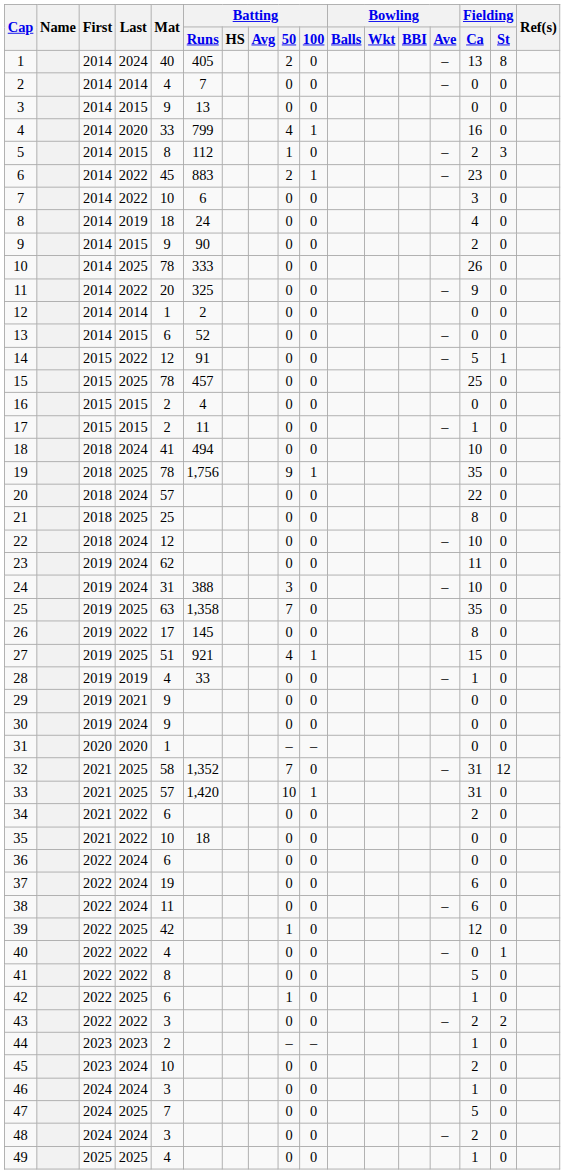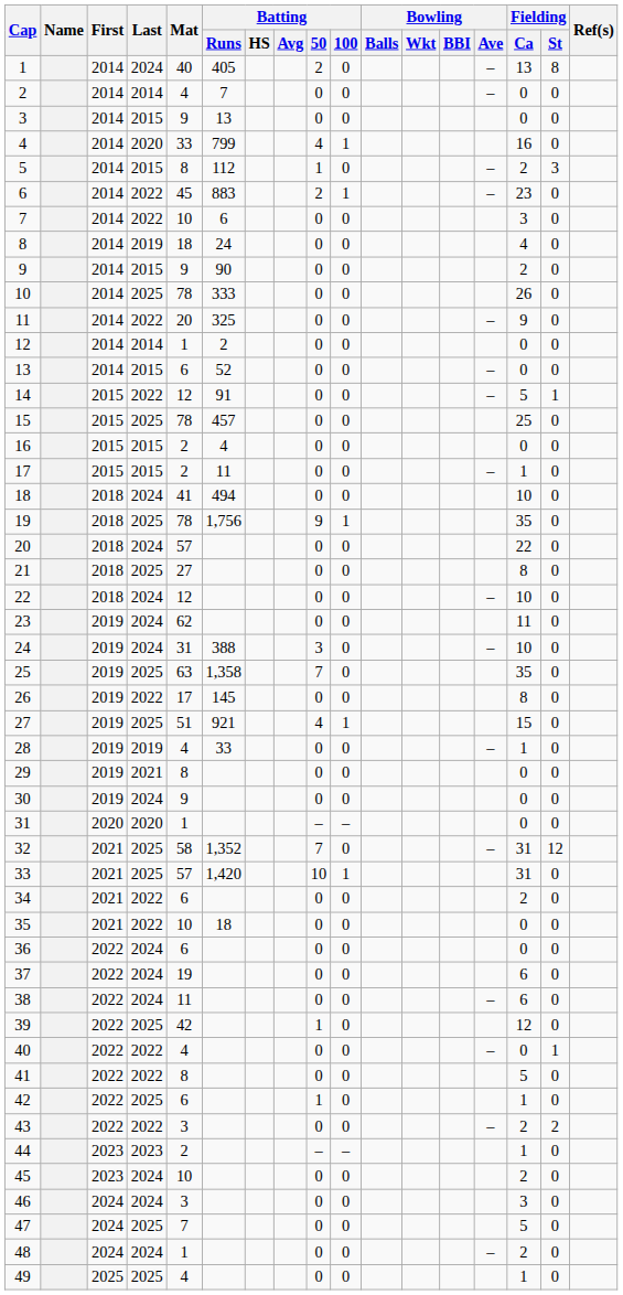 <table class="wikitable plainrowheaders sortable" style="text-align:center; font-size:100%">
 <tr class="unsortable">
 <th scope="col" colspan=1 rowspan=2><a href='#'>Cap</a></th>
 <th scope="col" colspan=1 rowspan=2>Name</th>
 <th scope="col" colspan=1 rowspan=2>First</th>
 <th scope="col" colspan=1 rowspan=2>Last</th>
 <th scope="col" colspan=1 rowspan=2>Mat</th>
 <th scope="col" colspan=5><a href='#'>Batting</a></th>
 <th scope="col" colspan=4><a href='#'>Bowling</a></th>
 <th scope="col" colspan=2><a href='#'>Fielding</a></th>
 <th scope="col" colspan=1 rowspan=2 class="unsortable">Ref(s)</th>
 </tr>
 <tr align="center">
 <th scope="col"><a href='#'>Runs</a></th>
 <th scope="col">HS</th>
 <th scope="col"><a href='#'>Avg</a></th>
 <th scope="col"><a href='#'>50</a></th>
 <th scope="col"><a href='#'>100</a></th>
 <th scope="col"><a href='#'>Balls</a></th>
 <th scope="col"><a href='#'>Wkt</a></th>
 <th scope="col"><a href='#'>BBI</a></th>
 <th scope="col"><a href='#'>Ave</a></th>
 <th scope="col"><a href='#'>Ca</a></th>
 <th scope="col"><a href='#'>St</a></th>
 </tr>
 <tr align="center">
 <td>1</td>
 <th scope="row"> </th>
 <td>2014</td>
 <td>2024</td>
 <td>40</td>
 <td>405</td>
 <td></td>
 <td></td>
 <td>2</td>
 <td>0</td>
 <td></td>
 <td></td>
 <td></td>
 <td>–</td>
 <td>13</td>
 <td>8</td>
 <td></td>
 </tr>
 <tr align="center">
 <td>2</td>
 <th scope="row"></th>
 <td>2014</td>
 <td>2014</td>
 <td>4</td>
 <td>7</td>
 <td></td>
 <td></td>
 <td>0</td>
 <td>0</td>
 <td></td>
 <td></td>
 <td></td>
 <td>–</td>
 <td>0</td>
 <td>0</td>
 <td></td>
 </tr>
 <tr align="center">
 <td>3</td>
 <th scope="row"></th>
 <td>2014</td>
 <td>2015</td>
 <td>9</td>
 <td>13</td>
 <td></td>
 <td></td>
 <td>0</td>
 <td>0</td>
 <td></td>
 <td></td>
 <td></td>
 <td></td>
 <td>0</td>
 <td>0</td>
 <td></td>
 </tr>
 <tr align="center">
 <td>4</td>
 <th scope="row"> </th>
 <td>2014</td>
 <td>2020</td>
 <td>33</td>
 <td>799</td>
 <td></td>
 <td></td>
 <td>4</td>
 <td>1</td>
 <td></td>
 <td></td>
 <td></td>
 <td></td>
 <td>16</td>
 <td>0</td>
 <td></td>
 </tr>
 <tr align="center">
 <td>5</td>
 <th scope="row"> </th>
 <td>2014</td>
 <td>2015</td>
 <td>8</td>
 <td>112</td>
 <td></td>
 <td></td>
 <td>1</td>
 <td>0</td>
 <td></td>
 <td></td>
 <td></td>
 <td>–</td>
 <td>2</td>
 <td>3</td>
 <td></td>
 </tr>
 <tr align="center">
 <td>6</td>
 <th scope="row"> </th>
 <td>2014</td>
 <td>2022</td>
 <td>45</td>
 <td>883</td>
 <td></td>
 <td></td>
 <td>2</td>
 <td>1</td>
 <td></td>
 <td></td>
 <td></td>
 <td>–</td>
 <td>23</td>
 <td>0</td>
 <td></td>
 </tr>
 <tr align="center">
 <td>7</td>
 <th scope="row"></th>
 <td>2014</td>
 <td>2022</td>
 <td>10</td>
 <td>6</td>
 <td></td>
 <td></td>
 <td>0</td>
 <td>0</td>
 <td></td>
 <td></td>
 <td></td>
 <td></td>
 <td>3</td>
 <td>0</td>
 <td></td>
 </tr>
 <tr align="center">
 <td>8</td>
 <th scope="row"></th>
 <td>2014</td>
 <td>2019</td>
 <td>18</td>
 <td>24</td>
 <td></td>
 <td></td>
 <td>0</td>
 <td>0</td>
 <td></td>
 <td></td>
 <td></td>
 <td></td>
 <td>4</td>
 <td>0</td>
 <td></td>
 </tr>
 <tr align="center">
 <td>9</td>
 <th scope="row"></th>
 <td>2014</td>
 <td>2015</td>
 <td>9</td>
 <td>90</td>
 <td></td>
 <td></td>
 <td>0</td>
 <td>0</td>
 <td></td>
 <td></td>
 <td></td>
 <td></td>
 <td>2</td>
 <td>0</td>
 <td></td>
 </tr>
 <tr align="center">
 <td>10</td>
 <th scope="row"></th>
 <td>2014</td>
 <td>2025</td>
 <td>78</td>
 <td>333</td>
 <td></td>
 <td></td>
 <td>0</td>
 <td>0</td>
 <td></td>
 <td></td>
 <td></td>
 <td></td>
 <td>26</td>
 <td>0</td>
 <td></td>
 </tr>
 <tr align="center">
 <td>11</td>
 <th scope="row"></th>
 <td>2014</td>
 <td>2022</td>
 <td>20</td>
 <td>325</td>
 <td></td>
 <td></td>
 <td>0</td>
 <td>0</td>
 <td></td>
 <td></td>
 <td></td>
 <td>–</td>
 <td>9</td>
 <td>0</td>
 <td></td>
 </tr>
 <tr align="center">
 <td>12</td>
 <th scope="row"></th>
 <td>2014</td>
 <td>2014</td>
 <td>1</td>
 <td>2</td>
 <td></td>
 <td></td>
 <td>0</td>
 <td>0</td>
 <td></td>
 <td></td>
 <td></td>
 <td></td>
 <td>0</td>
 <td>0</td>
 <td></td>
 </tr>
 <tr align="center">
 <td>13</td>
 <th scope="row"></th>
 <td>2014</td>
 <td>2015</td>
 <td>6</td>
 <td>52</td>
 <td></td>
 <td></td>
 <td>0</td>
 <td>0</td>
 <td></td>
 <td></td>
 <td></td>
 <td>–</td>
 <td>0</td>
 <td>0</td>
 <td></td>
 </tr>
 <tr align="center">
 <td>14</td>
 <th scope="row"> </th>
 <td>2015</td>
 <td>2022</td>
 <td>12</td>
 <td>91</td>
 <td></td>
 <td></td>
 <td>0</td>
 <td>0</td>
 <td></td>
 <td></td>
 <td></td>
 <td>–</td>
 <td>5</td>
 <td>1</td>
 <td></td>
 </tr>
 <tr align="center">
 <td>15</td>
 <th scope="row"></th>
 <td>2015</td>
 <td>2025</td>
 <td>78</td>
 <td>457</td>
 <td></td>
 <td></td>
 <td>0</td>
 <td>0</td>
 <td></td>
 <td></td>
 <td></td>
 <td></td>
 <td>25</td>
 <td>0</td>
 <td></td>
 </tr>
 <tr align="center">
 <td>16</td>
 <th scope="row"></th>
 <td>2015</td>
 <td>2015</td>
 <td>2</td>
 <td>4</td>
 <td></td>
 <td></td>
 <td>0</td>
 <td>0</td>
 <td></td>
 <td></td>
 <td></td>
 <td></td>
 <td>0</td>
 <td>0</td>
 <td></td>
 </tr>
 <tr align="center">
 <td>17</td>
 <th scope="row"></th>
 <td>2015</td>
 <td>2015</td>
 <td>2</td>
 <td>11</td>
 <td></td>
 <td></td>
 <td>0</td>
 <td>0</td>
 <td></td>
 <td></td>
 <td></td>
 <td>–</td>
 <td>1</td>
 <td>0</td>
 <td></td>
 </tr>
 <tr align="center">
 <td>18</td>
 <th scope="row"></th>
 <td>2018</td>
 <td>2024</td>
 <td>41</td>
 <td>494</td>
 <td></td>
 <td></td>
 <td>0</td>
 <td>0</td>
 <td></td>
 <td></td>
 <td></td>
 <td></td>
 <td>10</td>
 <td>0</td>
 <td></td>
 </tr>
 <tr align="center">
 <td>19</td>
 <th scope="row"></th>
 <td>2018</td>
 <td>2025</td>
 <td>78</td>
 <td>1,756</td>
 <td></td>
 <td></td>
 <td>9</td>
 <td>1</td>
 <td></td>
 <td></td>
 <td></td>
 <td></td>
 <td>35</td>
 <td>0</td>
 <td></td>
 </tr>
 <tr align="center">
 <td>20</td>
 <th scope="row"> </th>
 <td>2018</td>
 <td>2024</td>
 <td>57</td>
 <td></td>
 <td></td>
 <td></td>
 <td>0</td>
 <td>0</td>
 <td></td>
 <td></td>
 <td></td>
 <td></td>
 <td>22</td>
 <td>0</td>
 <td></td>
 </tr>
 <tr align="center">
 <td>21</td>
 <th scope="row"></th>
 <td>2018</td>
 <td>2025</td>
-<td>25</td>
+<td>27</td>
 <td></td>
 <td></td>
 <td></td>
 <td>0</td>
 <td>0</td>
 <td></td>
 <td></td>
 <td></td>
 <td></td>
 <td>8</td>
 <td>0</td>
 <td></td>
 </tr>
 <tr align="center">
 <td>22</td>
 <th scope="row"> </th>
 <td>2018</td>
 <td>2024</td>
 <td>12</td>
 <td></td>
 <td></td>
 <td></td>
 <td>0</td>
 <td>0</td>
 <td></td>
 <td></td>
 <td></td>
 <td>–</td>
 <td>10</td>
 <td>0</td>
 <td></td>
 </tr>
 <tr align="center">
 <td>23</td>
 <th scope="row"></th>
 <td>2019</td>
 <td>2024</td>
 <td>62</td>
 <td></td>
 <td></td>
 <td></td>
 <td>0</td>
 <td>0</td>
 <td></td>
 <td></td>
 <td></td>
 <td></td>
 <td>11</td>
 <td>0</td>
 <td></td>
 </tr>
 <tr align="center">
 <td>24</td>
 <th scope="row"></th>
 <td>2019</td>
 <td>2024</td>
 <td>31</td>
 <td>388</td>
 <td></td>
 <td></td>
 <td>3</td>
 <td>0</td>
 <td></td>
 <td></td>
 <td></td>
 <td>–</td>
 <td>10</td>
 <td>0</td>
 <td></td>
 </tr>
 <tr align="center">
 <td>25</td>
 <th scope="row"></th>
 <td>2019</td>
 <td>2025</td>
 <td>63</td>
 <td>1,358</td>
 <td></td>
 <td></td>
 <td>7</td>
 <td>0</td>
 <td></td>
 <td></td>
 <td></td>
 <td></td>
 <td>35</td>
 <td>0</td>
 <td></td>
 </tr>
 <tr align="center">
 <td>26</td>
 <th scope="row"></th>
 <td>2019</td>
 <td>2022</td>
 <td>17</td>
 <td>145</td>
 <td></td>
 <td></td>
 <td>0</td>
 <td>0</td>
 <td></td>
 <td></td>
 <td></td>
 <td></td>
 <td>8</td>
 <td>0</td>
 <td></td>
 </tr>
 <tr align="center">
 <td>27</td>
 <th scope="row"></th>
 <td>2019</td>
 <td>2025</td>
 <td>51</td>
 <td>921</td>
 <td></td>
 <td></td>
 <td>4</td>
 <td>1</td>
 <td></td>
 <td></td>
 <td></td>
 <td></td>
 <td>15</td>
 <td>0</td>
 <td></td>
 </tr>
 <tr align="center">
 <td>28</td>
 <th scope="row"></th>
 <td>2019</td>
 <td>2019</td>
 <td>4</td>
 <td>33</td>
 <td></td>
 <td></td>
 <td>0</td>
 <td>0</td>
 <td></td>
 <td></td>
 <td></td>
 <td>–</td>
 <td>1</td>
 <td>0</td>
 <td></td>
 </tr>
 <tr align="center">
 <td>29</td>
 <th scope="row"></th>
 <td>2019</td>
 <td>2021</td>
-<td>9</td>
+<td>8</td>
 <td></td>
 <td></td>
 <td></td>
 <td>0</td>
 <td>0</td>
 <td></td>
 <td></td>
 <td></td>
 <td></td>
 <td>0</td>
 <td>0</td>
 <td></td>
 </tr>
 <tr align="center">
 <td>30</td>
 <th scope="row"></th>
 <td>2019</td>
 <td>2024</td>
 <td>9</td>
 <td></td>
 <td></td>
 <td></td>
 <td>0</td>
 <td>0</td>
 <td></td>
 <td></td>
 <td></td>
 <td></td>
 <td>0</td>
 <td>0</td>
 <td></td>
 </tr>
 <tr align="center">
 <td>31</td>
 <th scope="row"></th>
 <td>2020</td>
 <td>2020</td>
 <td>1</td>
 <td></td>
 <td></td>
 <td></td>
 <td>–</td>
 <td>–</td>
 <td></td>
 <td></td>
 <td></td>
 <td></td>
 <td>0</td>
 <td>0</td>
 <td></td>
 </tr>
 <tr align="center">
 <td>32</td>
 <th scope="row"> </th>
 <td>2021</td>
 <td>2025</td>
 <td>58</td>
 <td>1,352</td>
 <td></td>
 <td></td>
 <td>7</td>
 <td>0</td>
 <td></td>
 <td></td>
 <td></td>
 <td>–</td>
 <td>31</td>
 <td>12</td>
 <td></td>
 </tr>
 <tr align="center">
 <td>33</td>
 <th scope="row"></th>
 <td>2021</td>
 <td>2025</td>
 <td>57</td>
 <td>1,420</td>
 <td></td>
 <td></td>
 <td>10</td>
 <td>1</td>
 <td></td>
 <td></td>
 <td></td>
 <td></td>
 <td>31</td>
 <td>0</td>
 <td></td>
 </tr>
 <tr align="center">
 <td>34</td>
 <th scope="row"></th>
 <td>2021</td>
 <td>2022</td>
 <td>6</td>
 <td></td>
 <td></td>
 <td></td>
 <td>0</td>
 <td>0</td>
 <td></td>
 <td></td>
 <td></td>
 <td></td>
 <td>2</td>
 <td>0</td>
 <td></td>
 </tr>
 <tr align="center">
 <td>35</td>
 <th scope="row"></th>
 <td>2021</td>
 <td>2022</td>
 <td>10</td>
 <td>18</td>
 <td></td>
 <td></td>
 <td>0</td>
 <td>0</td>
 <td></td>
 <td></td>
 <td></td>
 <td></td>
 <td>0</td>
 <td>0</td>
 <td></td>
 </tr>
 <tr align="center">
 <td>36</td>
 <th scope="row"></th>
 <td>2022</td>
 <td>2024</td>
 <td>6</td>
 <td></td>
 <td></td>
 <td></td>
 <td>0</td>
 <td>0</td>
 <td></td>
 <td></td>
 <td></td>
 <td></td>
 <td>0</td>
 <td>0</td>
 <td></td>
 </tr>
 <tr align="center">
 <td>37</td>
 <th scope="row"></th>
 <td>2022</td>
 <td>2024</td>
 <td>19</td>
 <td></td>
 <td></td>
 <td></td>
 <td>0</td>
 <td>0</td>
 <td></td>
 <td></td>
 <td></td>
 <td></td>
 <td>6</td>
 <td>0</td>
 <td></td>
 </tr>
 <tr align="center">
 <td>38</td>
 <th scope="row"></th>
 <td>2022</td>
 <td>2024</td>
 <td>11</td>
 <td></td>
 <td></td>
 <td></td>
 <td>0</td>
 <td>0</td>
 <td></td>
 <td></td>
 <td></td>
 <td>–</td>
 <td>6</td>
 <td>0</td>
 <td></td>
 </tr>
 <tr align="center">
 <td>39</td>
 <th scope="row"></th>
 <td>2022</td>
 <td>2025</td>
 <td>42</td>
 <td></td>
 <td></td>
 <td></td>
 <td>1</td>
 <td>0</td>
 <td></td>
 <td></td>
 <td></td>
 <td></td>
 <td>12</td>
 <td>0</td>
 <td></td>
 </tr>
 <tr align="center">
 <td>40</td>
 <th scope="row"> </th>
 <td>2022</td>
 <td>2022</td>
 <td>4</td>
 <td></td>
 <td></td>
 <td></td>
 <td>0</td>
 <td>0</td>
 <td></td>
 <td></td>
 <td></td>
 <td>–</td>
 <td>0</td>
 <td>1</td>
 <td></td>
 </tr>
 <tr align="center">
 <td>41</td>
 <th scope="row"></th>
 <td>2022</td>
 <td>2022</td>
 <td>8</td>
 <td></td>
 <td></td>
 <td></td>
 <td>0</td>
 <td>0</td>
 <td></td>
 <td></td>
 <td></td>
 <td></td>
 <td>5</td>
 <td>0</td>
 <td></td>
 </tr>
 <tr align="center">
 <td>42</td>
 <th scope="row"></th>
 <td>2022</td>
 <td>2025</td>
 <td>6</td>
 <td></td>
 <td></td>
 <td></td>
 <td>1</td>
 <td>0</td>
 <td></td>
 <td></td>
 <td></td>
 <td></td>
 <td>1</td>
 <td>0</td>
 <td></td>
 </tr>
 <tr align="center">
 <td>43</td>
 <th scope="row"> </th>
 <td>2022</td>
 <td>2022</td>
 <td>3</td>
 <td></td>
 <td></td>
 <td></td>
 <td>0</td>
 <td>0</td>
 <td></td>
 <td></td>
 <td></td>
 <td>–</td>
 <td>2</td>
 <td>2</td>
 <td></td>
 </tr>
 <tr align="center">
 <td>44</td>
 <th scope="row"></th>
 <td>2023</td>
 <td>2023</td>
 <td>2</td>
 <td></td>
 <td></td>
 <td></td>
 <td>–</td>
 <td>–</td>
 <td></td>
 <td></td>
 <td></td>
 <td></td>
 <td>1</td>
 <td>0</td>
 <td></td>
 </tr>
 <tr align="center">
 <td>45</td>
 <th scope="row"></th>
 <td>2023</td>
 <td>2024</td>
 <td>10</td>
 <td></td>
 <td></td>
 <td></td>
 <td>0</td>
 <td>0</td>
 <td></td>
 <td></td>
 <td></td>
 <td></td>
 <td>2</td>
 <td>0</td>
 <td></td>
 </tr>
 <tr align="center">
 <td>46</td>
 <th scope="row"></th>
 <td>2024</td>
 <td>2024</td>
 <td>3</td>
 <td></td>
 <td></td>
 <td></td>
 <td>0</td>
 <td>0</td>
 <td></td>
 <td></td>
 <td></td>
 <td></td>
-<td>1</td>
+<td>3</td>
 <td>0</td>
 <td></td>
 </tr>
 <tr align="center">
 <td>47</td>
 <th scope="row"></th>
 <td>2024</td>
 <td>2025</td>
 <td>7</td>
 <td></td>
 <td></td>
 <td></td>
 <td>0</td>
 <td>0</td>
 <td></td>
 <td></td>
 <td></td>
 <td></td>
 <td>5</td>
 <td>0</td>
 <td></td>
 </tr>
 <tr align="center">
 <td>48</td>
 <th scope="row"></th>
 <td>2024</td>
 <td>2024</td>
-<td>3</td>
+<td>1</td>
 <td></td>
 <td></td>
 <td></td>
 <td>0</td>
 <td>0</td>
 <td></td>
 <td></td>
 <td></td>
 <td>–</td>
 <td>2</td>
 <td>0</td>
 <td></td>
 </tr>
 <tr align="center">
 <td>49</td>
 <th scope="row"></th>
 <td>2025</td>
 <td>2025</td>
 <td>4</td>
 <td></td>
 <td></td>
 <td></td>
 <td>0</td>
 <td>0</td>
 <td></td>
 <td></td>
 <td></td>
 <td></td>
 <td>1</td>
 <td>0</td>
 <td></td>
 </tr>
 </table>
